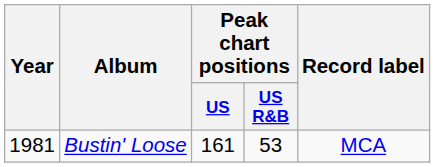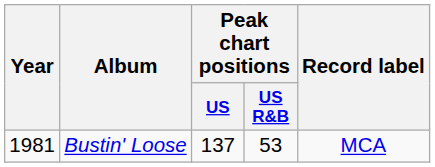 <table class="wikitable" style="text-align:center;">
 <tr>
 <th rowspan="2">Year</th>
 <th rowspan="2">Album</th>
 <th colspan="2">Peak chart positions</th>
 <th rowspan="2">Record label</th>
 </tr>
 <tr style="font-size:smaller;">
 <th width="35"><a href='#'>US</a><br></th>
 <th width="35"><a href='#'>US<br>R&B</a><br></th>
 </tr>
 <tr>
 <td rowspan="1">1981</td>
 <td align="left"><em><a href='#'>Bustin' Loose</a></em></td>
-<td>161</td>
+<td>137</td>
 <td>53</td>
 <td rowspan="1"><a href='#'>MCA</a></td>
 </tr>
 </table>
